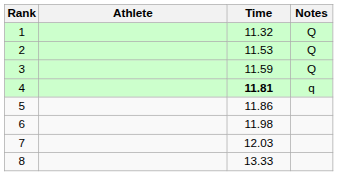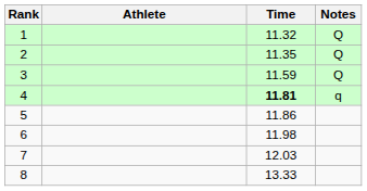 <table class="wikitable" style="text-align:center">
 <tr>
 <th width=40>Rank</th>
 <th width=250>Athlete</th>
 <th width=80>Time</th>
 <th width=50>Notes</th>
 </tr>
 <tr bgcolor=ccffcc>
 <td>1</td>
 <td align=left></td>
 <td>11.32</td>
 <td>Q</td>
 </tr>
 <tr bgcolor=ccffcc>
 <td>2</td>
 <td align=left></td>
-<td>11.53</td>
+<td>11.35</td>
 <td>Q</td>
 </tr>
 <tr bgcolor=ccffcc>
 <td>3</td>
 <td align=left></td>
 <td>11.59</td>
 <td>Q</td>
 </tr>
 <tr bgcolor=ccffcc>
 <td>4</td>
 <td align=left></td>
 <td><strong>11.81</strong></td>
 <td>q</td>
 </tr>
 <tr>
 <td>5</td>
 <td align=left></td>
 <td>11.86</td>
 <td></td>
 </tr>
 <tr>
 <td>6</td>
 <td align=left></td>
 <td>11.98</td>
 <td></td>
 </tr>
 <tr>
 <td>7</td>
 <td align=left></td>
 <td>12.03</td>
 <td></td>
 </tr>
 <tr>
 <td>8</td>
 <td align=left></td>
 <td>13.33</td>
 <td></td>
 </tr>
 </table>
